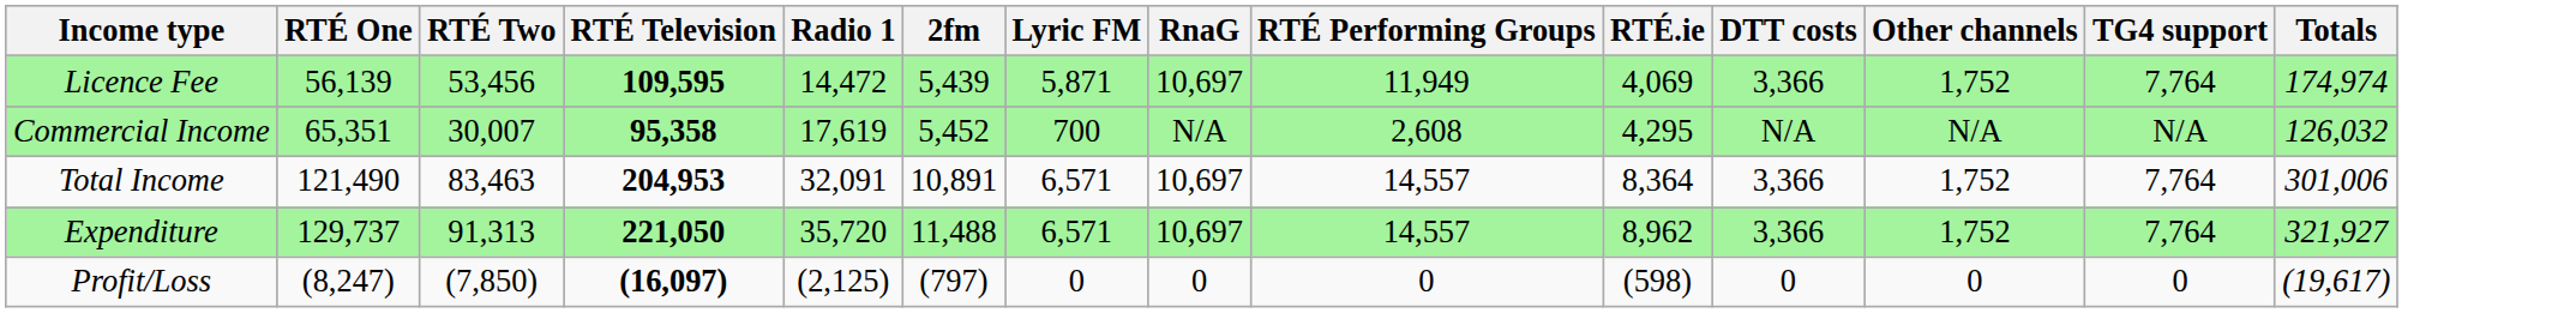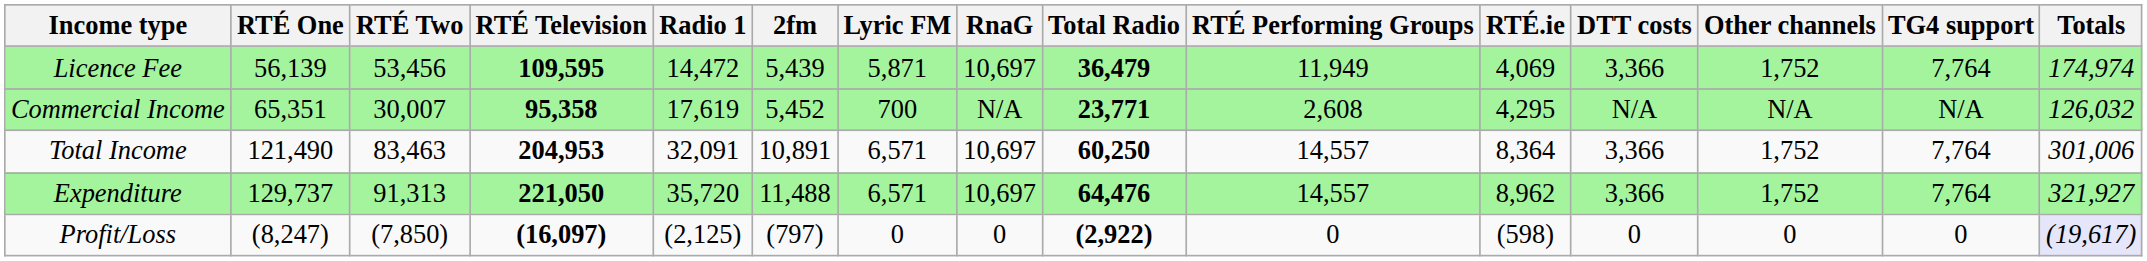 <table class="wikitable">
 <tr>
 <th>Income type</th>
 <th>RTÉ One</th>
 <th>RTÉ Two</th>
 <th>RTÉ Television</th>
 <th>Radio 1</th>
 <th>2fm</th>
 <th>Lyric FM</th>
 <th>RnaG</th>
+<th>Total Radio</th>
 <th>RTÉ Performing Groups</th>
 <th>RTÉ.ie</th>
 <th>DTT costs</th>
 <th>Other channels</th>
 <th>TG4 support</th>
 <th>Totals</th>
 </tr>
 <tr style="text-align:center; background:#a4f49e;">
 <td><em>Licence Fee</em></td>
 <td>56,139</td>
 <td>53,456</td>
 <td><strong>109,595</strong></td>
 <td>14,472</td>
 <td>5,439</td>
 <td>5,871</td>
 <td>10,697</td>
+<td><strong>36,479</strong></td>
 <td>11,949</td>
 <td>4,069</td>
 <td>3,366</td>
 <td>1,752</td>
 <td>7,764</td>
 <td><em>174,974</em></td>
 </tr>
 <tr style="text-align:center; background:#a4f49e;">
 <td><em>Commercial Income</em></td>
 <td>65,351</td>
 <td>30,007</td>
 <td><strong>95,358</strong></td>
 <td>17,619</td>
 <td>5,452</td>
 <td>700</td>
 <td>N/A</td>
+<td><strong>23,771</strong></td>
 <td>2,608</td>
 <td>4,295</td>
 <td>N/A</td>
 <td>N/A</td>
 <td>N/A</td>
 <td><em>126,032</em></td>
 </tr>
 <tr align=center>
 <td><em>Total Income</em></td>
 <td>121,490</td>
 <td>83,463</td>
 <td><strong>204,953</strong></td>
 <td>32,091</td>
 <td>10,891</td>
 <td>6,571</td>
 <td>10,697</td>
+<td><strong>60,250</strong></td>
 <td>14,557</td>
 <td>8,364</td>
 <td>3,366</td>
 <td>1,752</td>
 <td>7,764</td>
 <td><em>301,006</em></td>
 </tr>
 <tr style="text-align:center; background:#a4f49e;">
 <td><em>Expenditure</em></td>
 <td>129,737</td>
 <td>91,313</td>
 <td><strong>221,050</strong></td>
 <td>35,720</td>
 <td>11,488</td>
 <td>6,571</td>
 <td>10,697</td>
+<td><strong>64,476</strong></td>
 <td>14,557</td>
 <td>8,962</td>
 <td>3,366</td>
 <td>1,752</td>
 <td>7,764</td>
 <td><em>321,927</em></td>
 </tr>
 <tr align=center>
 <td><em>Profit/Loss</em></td>
 <td>(8,247)</td>
 <td>(7,850)</td>
 <td><strong>(16,097)</strong></td>
 <td>(2,125)</td>
 <td>(797)</td>
 <td>0</td>
 <td>0</td>
+<td><strong>(2,922)</strong></td>
 <td>0</td>
 <td>(598)</td>
 <td>0</td>
 <td>0</td>
 <td>0</td>
-<td><em>(19,617)</em></td>
+<td style="background: lavender;"><em>(19,617)</em></td>
 </tr>
 </table>
